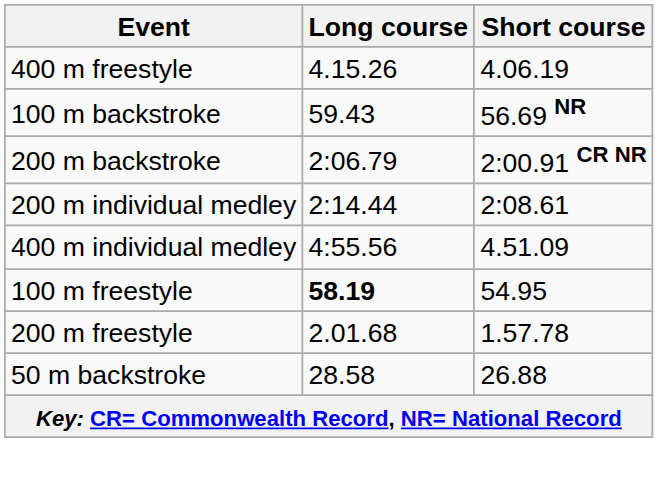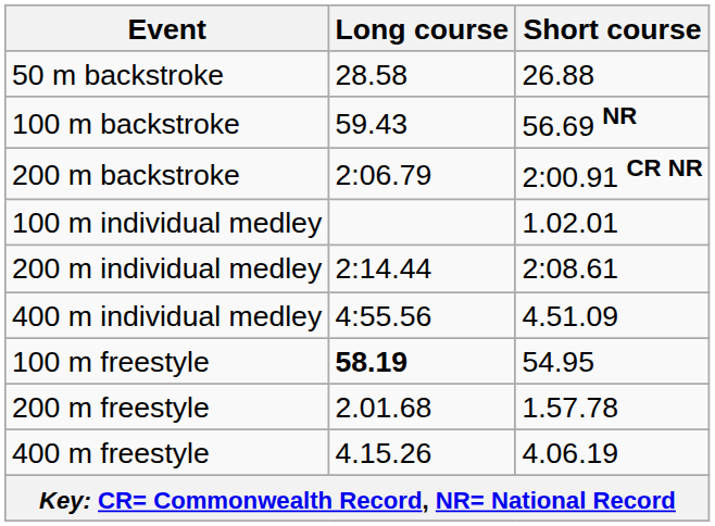 <table class="wikitable" style="font-size:95%">
 <tr>
 <th>Event</th>
 <th>Long course</th>
 <th>Short course</th>
 </tr>
 <tr>
-<td>400 m freestyle</td>
-<td>4.15.26</td>
-<td>4.06.19</td>
+<td>50 m backstroke</td>
+<td>28.58</td>
+<td>26.88</td>
 </tr>
 <tr>
 <td>100 m backstroke</td>
 <td>59.43</td>
 <td>56.69 <sup><strong>NR</strong></sup></td>
 </tr>
 <tr>
 <td>200 m backstroke</td>
 <td>2:06.79</td>
 <td>2:00.91  <sup><strong>CR</strong> <strong>NR</strong></sup></td>
+</tr>
+<tr>
+<td>100 m individual medley</td>
+<td></td>
+<td>1.02.01</td>
 </tr>
 <tr>
 <td>200 m individual medley</td>
 <td>2:14.44</td>
 <td>2:08.61</td>
 </tr>
 <tr>
 <td>400 m individual medley</td>
 <td>4:55.56</td>
 <td>4.51.09</td>
 </tr>
 <tr>
 <td>100 m freestyle</td>
 <td><strong>58.19</strong></td>
 <td>54.95</td>
 </tr>
 <tr>
 <td>200 m freestyle</td>
 <td>2.01.68</td>
 <td>1.57.78</td>
 </tr>
 <tr>
-<td>50 m backstroke</td>
-<td>28.58</td>
-<td>26.88</td>
+<td>400 m freestyle</td>
+<td>4.15.26</td>
+<td>4.06.19</td>
 </tr>
 <tr>
 <th colspan="3"><small><em>Key:</em> <a href='#'>CR= Commonwealth Record</a>, <a href='#'>NR= National Record</a></small></th>
 </tr>
 </table>
